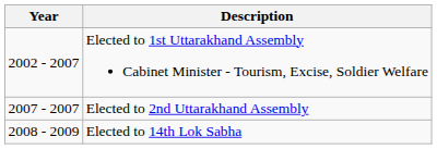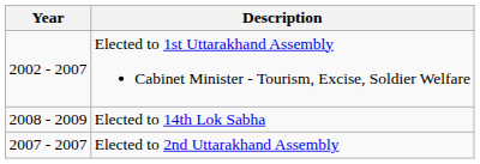 <table class="wikitable">
 <tr>
 <th>Year</th>
 <th>Description</th>
 </tr>
 <tr>
 <td>2002 - 2007</td>
 <td>Elected to <a href='#'>1st Uttarakhand Assembly</a><br><ul><li>Cabinet Minister - Tourism, Excise, Soldier Welfare</li></ul></td>
 </tr>
 <tr>
+<td>2008 - 2009</td>
+<td>Elected to <a href='#'>14th Lok Sabha</a></td>
+</tr>
+<tr>
 <td>2007 - 2007</td>
 <td>Elected to <a href='#'>2nd Uttarakhand Assembly</a></td>
 </tr>
-<tr>
-<td>2008 - 2009</td>
-<td>Elected to <a href='#'>14th Lok Sabha</a></td>
-</tr>
 </table>
